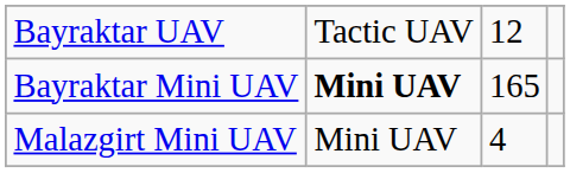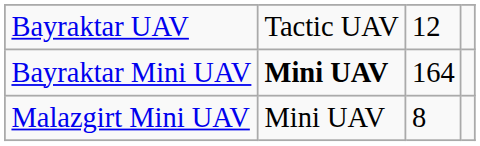 <table class="wikitable">
 <tr>
 <td><a href='#'>Bayraktar UAV</a></td>
 <td>Tactic UAV</td>
 <td>12</td>
 <td></td>
 </tr>
 <tr>
 <td><a href='#'>Bayraktar Mini UAV</a></td>
 <td><strong>Mini UAV</strong></td>
-<td>165 </td>
+<td>164 </td>
 <td></td>
 </tr>
 <tr>
 <td><a href='#'>Malazgirt Mini UAV</a></td>
 <td>Mini UAV</td>
-<td>4 </td>
+<td>8 </td>
 <td></td>
 </tr>
 </table>
